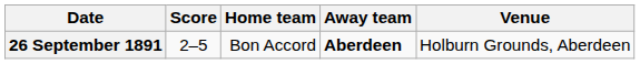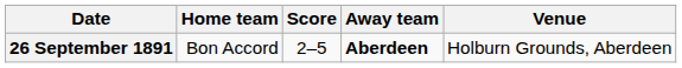 <table class="wikitable football-result-list" style="max-width: 80em; text-align: center">
 <tr>
 <th scope="col">Date</th>
+<th scope="col">Home team</th>
 <th scope="col">Score</th>
-<th scope="col">Home team</th>
 <th scope="col">Away team</th>
 <th scope="col">Venue</th>
 </tr>
 <tr>
 <th scope="row">26 September 1891</th>
+<td align=right>Bon Accord</td>
 <td>2–5</td>
-<td align=right>Bon Accord</td>
 <td align=left><strong>Aberdeen</strong></td>
 <td align=left>Holburn Grounds, Aberdeen</td>
 </tr>
 </table>
